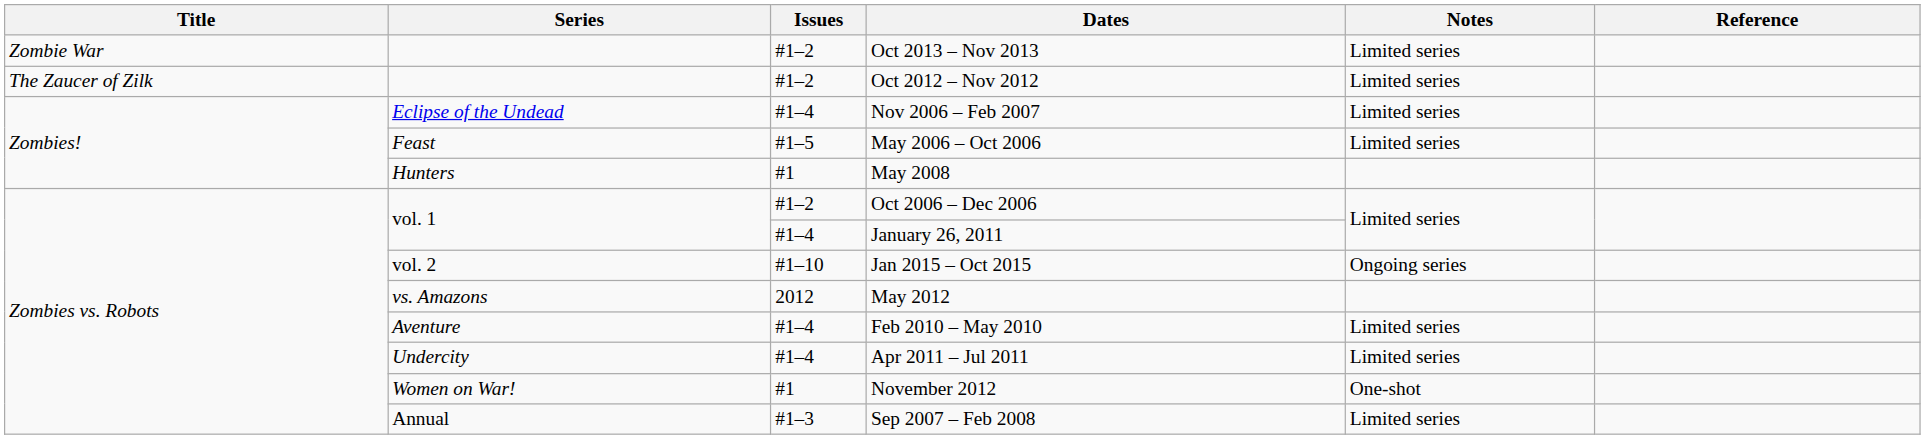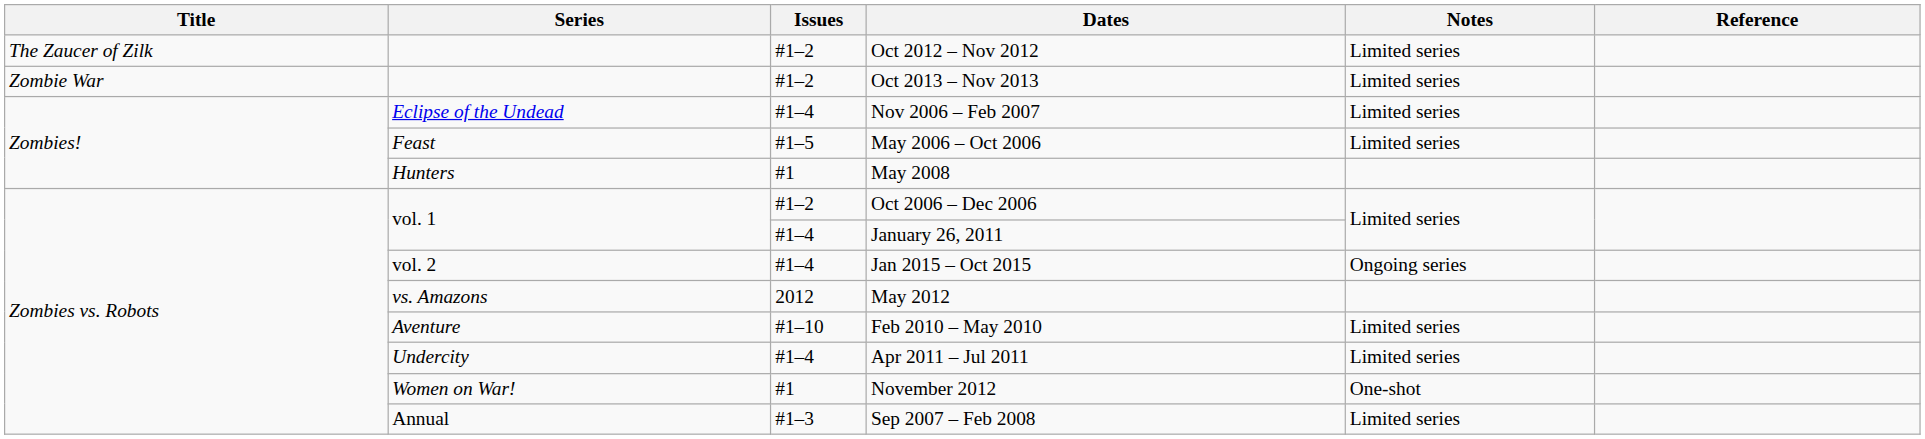 <table class="wikitable sortable" style="width:100%;">
 <tr>
 <th width=20%>Title</th>
 <th width=20%>Series</th>
 <th width=5%>Issues</th>
 <th width=25%>Dates</th>
 <th width=13%>Notes</th>
 <th>Reference</th>
 </tr>
 <tr>
+<td><em>The Zaucer of Zilk</em></td>
+<td></td>
+<td>#1–2</td>
+<td>Oct 2012 – Nov 2012</td>
+<td>Limited series</td>
+<td></td>
+</tr>
+<tr>
 <td><em>Zombie War</em></td>
 <td></td>
 <td>#1–2</td>
 <td>Oct 2013 – Nov 2013</td>
-<td>Limited series</td>
-<td></td>
-</tr>
-<tr>
-<td><em>The Zaucer of Zilk</em></td>
-<td></td>
-<td>#1–2</td>
-<td>Oct 2012 – Nov 2012</td>
 <td>Limited series</td>
 <td></td>
 </tr>
 <tr>
 <td rowspan="3"><em>Zombies!</em></td>
 <td><em><a href='#'>Eclipse of the Undead</a></em></td>
 <td>#1–4</td>
 <td>Nov 2006 – Feb 2007</td>
 <td>Limited series</td>
 <td></td>
 </tr>
 <tr>
 <td><em>Feast</em></td>
 <td>#1–5</td>
 <td>May 2006 – Oct 2006</td>
 <td>Limited series</td>
 <td></td>
 </tr>
 <tr>
 <td><em>Hunters</em></td>
 <td>#1</td>
 <td>May 2008</td>
 <td></td>
 <td></td>
 </tr>
 <tr>
 <td rowspan="8"><em>Zombies vs. Robots</em></td>
 <td rowspan="2">vol. 1</td>
 <td>#1–2</td>
 <td>Oct 2006 – Dec 2006</td>
 <td rowspan="2">Limited series</td>
 <td rowspan="2"></td>
 </tr>
 <tr>
 <td>#1–4</td>
 <td>January 26, 2011</td>
 </tr>
 <tr>
 <td>vol. 2</td>
-<td>#1–10</td>
+<td>#1–4</td>
 <td>Jan 2015 – Oct 2015</td>
 <td>Ongoing series</td>
 <td></td>
 </tr>
 <tr>
 <td><em>vs. Amazons</em></td>
 <td>2012</td>
 <td>May 2012</td>
 <td></td>
 <td></td>
 </tr>
 <tr>
 <td><em>Aventure</em></td>
-<td>#1–4</td>
+<td>#1–10</td>
 <td>Feb 2010 – May 2010</td>
 <td>Limited series</td>
 <td></td>
 </tr>
 <tr>
 <td><em>Undercity</em></td>
 <td>#1–4</td>
 <td>Apr 2011 – Jul 2011</td>
 <td>Limited series</td>
 <td></td>
 </tr>
 <tr>
 <td><em>Women on War!</em></td>
 <td>#1</td>
 <td>November 2012</td>
 <td>One-shot</td>
 <td></td>
 </tr>
 <tr>
 <td>Annual</td>
 <td>#1–3</td>
 <td>Sep 2007 – Feb 2008</td>
 <td>Limited series</td>
 <td></td>
 </tr>
 </table>
